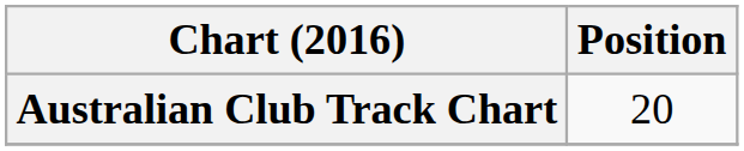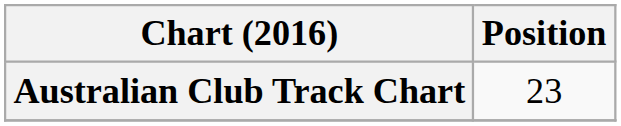 <table class="wikitable plainrowheaders" style="text-align:center">
 <tr>
 <th scope="col">Chart (2016)</th>
 <th scope="col">Position</th>
 </tr>
 <tr>
 <th scope="row">Australian Club Track Chart</th>
-<td>20</td>
+<td>23</td>
 </tr>
 <tr>
 </tr>
 </table>
